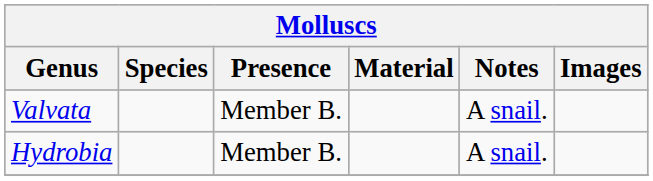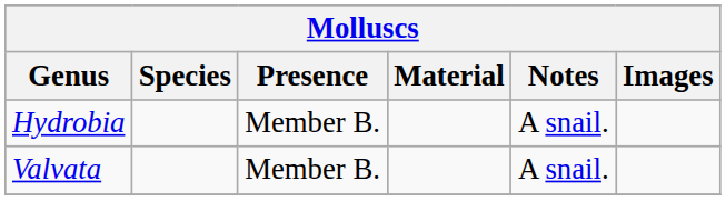 <table class="wikitable" align="center">
 <tr>
 <th colspan="6" align="center"><strong><a href='#'>Molluscs</a></strong></th>
 </tr>
 <tr>
 <th>Genus</th>
 <th>Species</th>
 <th>Presence</th>
 <th><strong>Material</strong></th>
 <th>Notes</th>
 <th>Images</th>
 </tr>
 <tr>
-<td><em><a href='#'>Valvata</a></em></td>
+<td><em><a href='#'>Hydrobia</a></em></td>
 <td></td>
 <td>Member B.</td>
 <td></td>
 <td>A <a href='#'>snail</a>.</td>
 <td></td>
 </tr>
 <tr>
-<td><em><a href='#'>Hydrobia</a></em></td>
+<td><em><a href='#'>Valvata</a></em></td>
 <td></td>
 <td>Member B.</td>
 <td></td>
 <td>A <a href='#'>snail</a>.</td>
 <td></td>
 </tr>
 <tr>
 </tr>
 </table>
